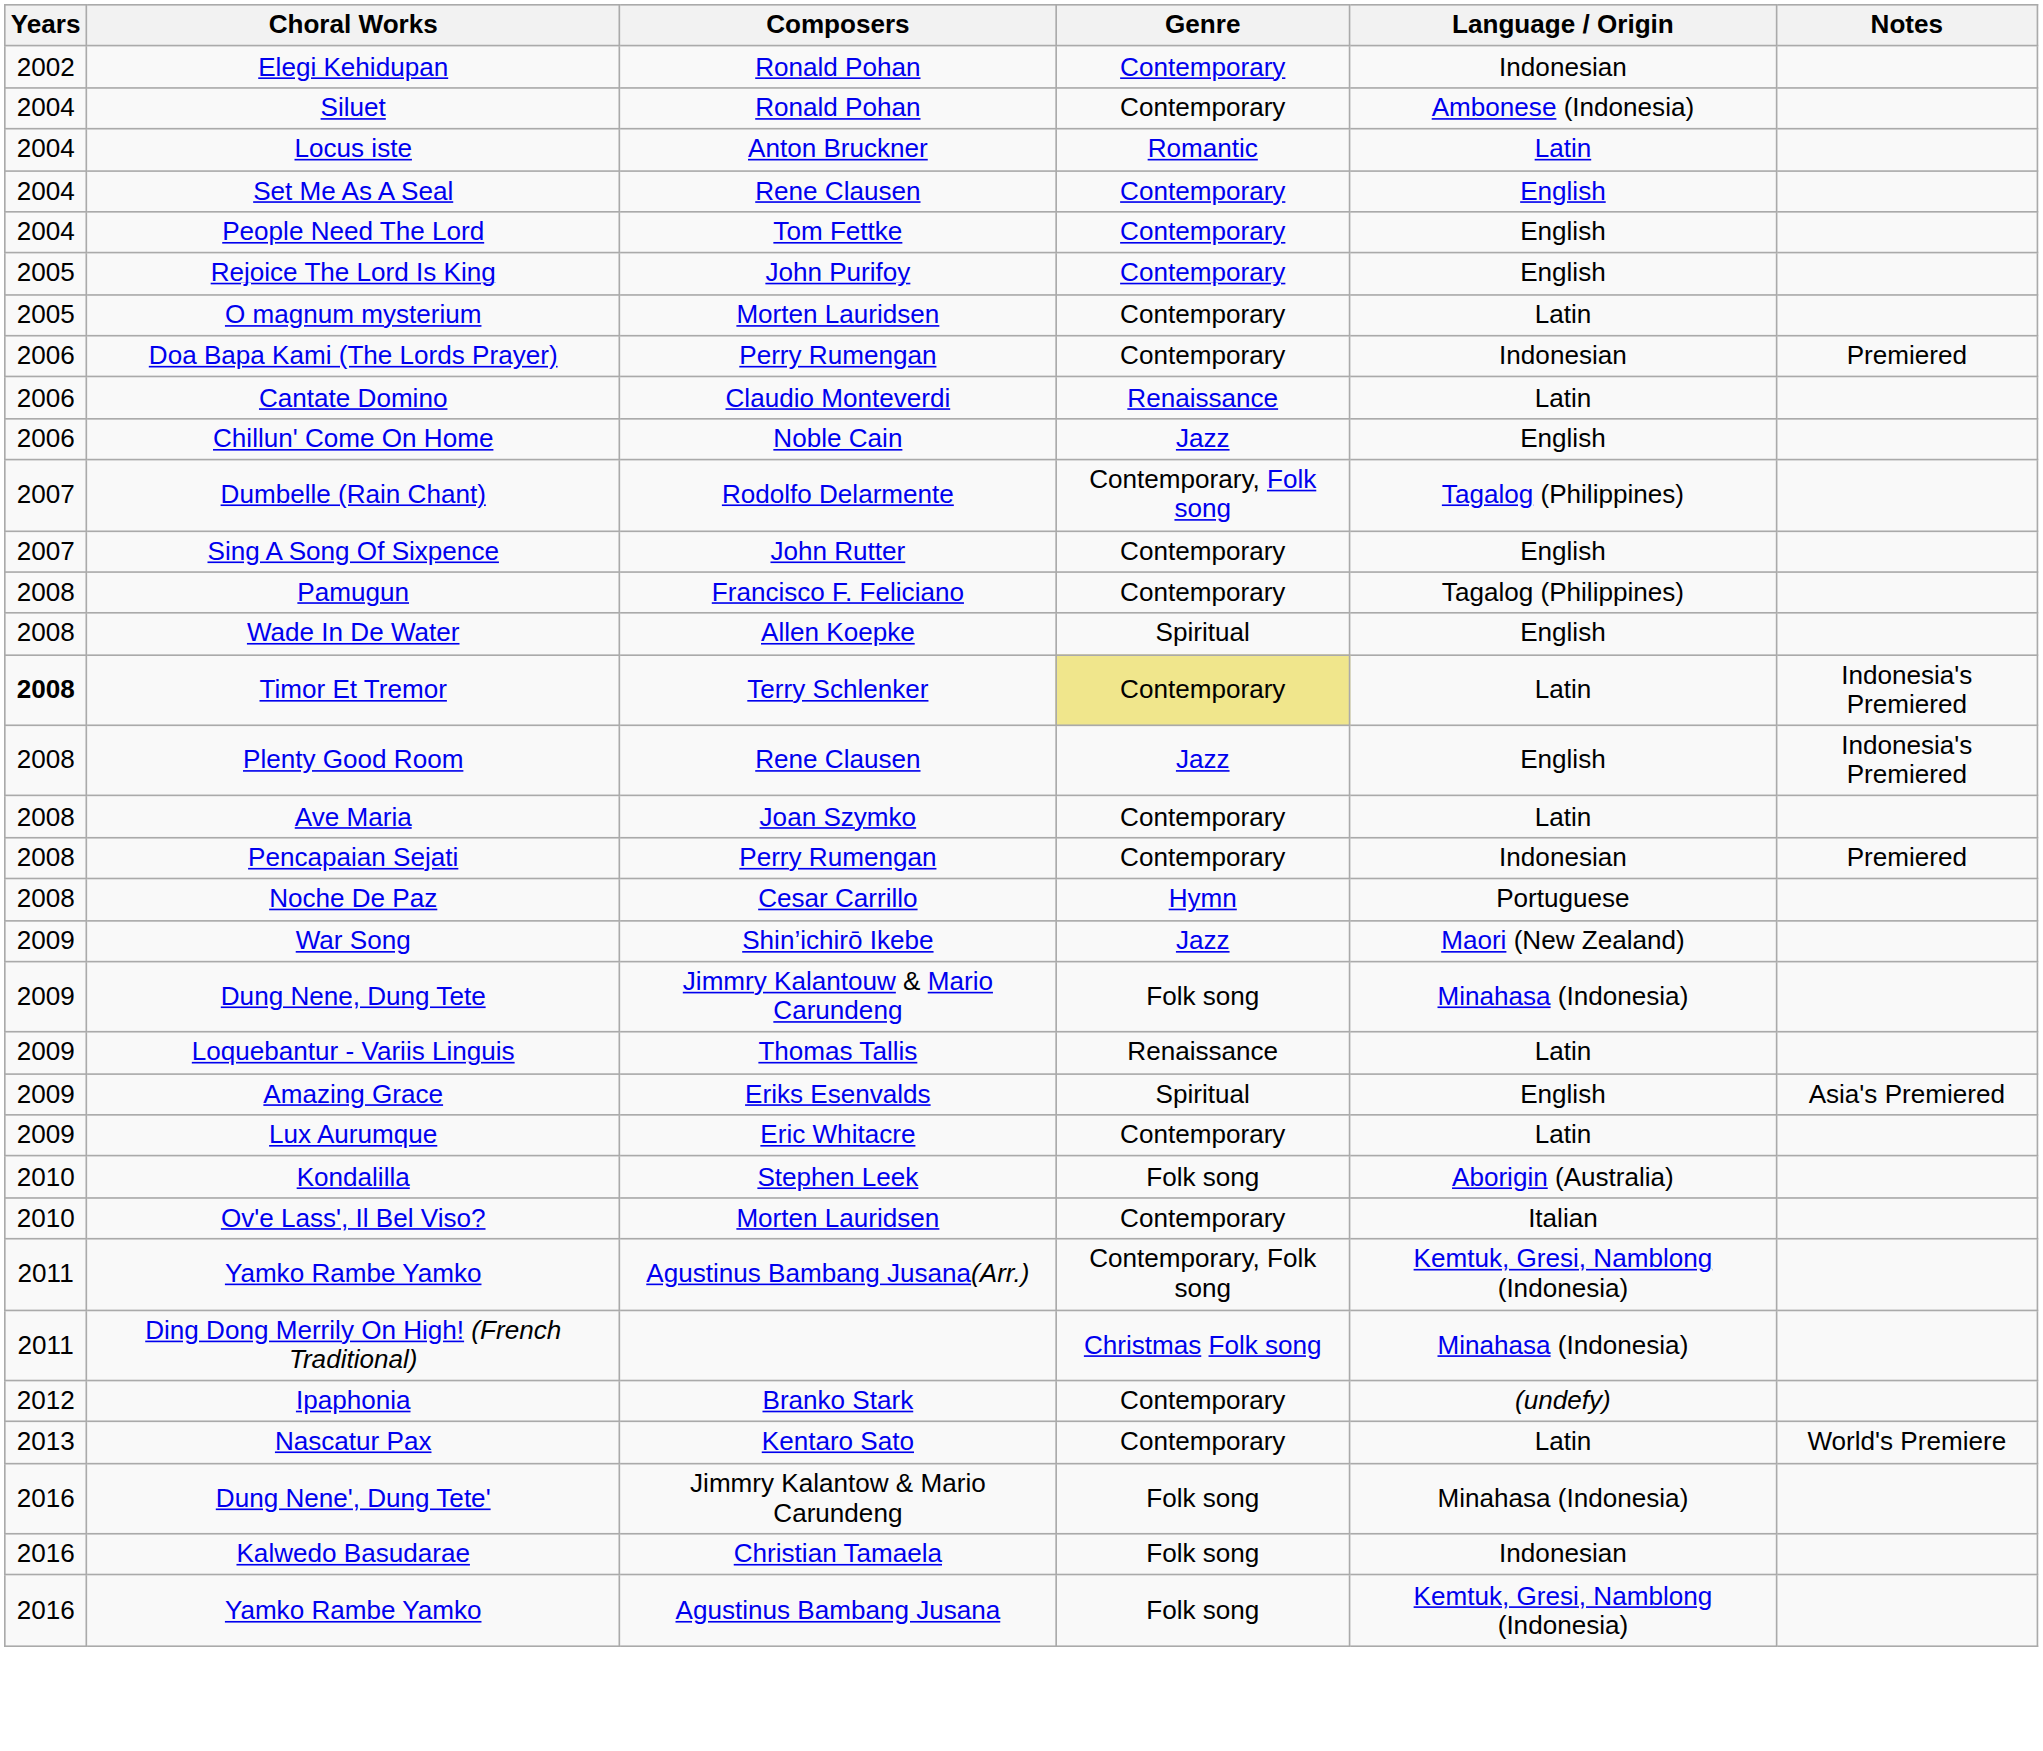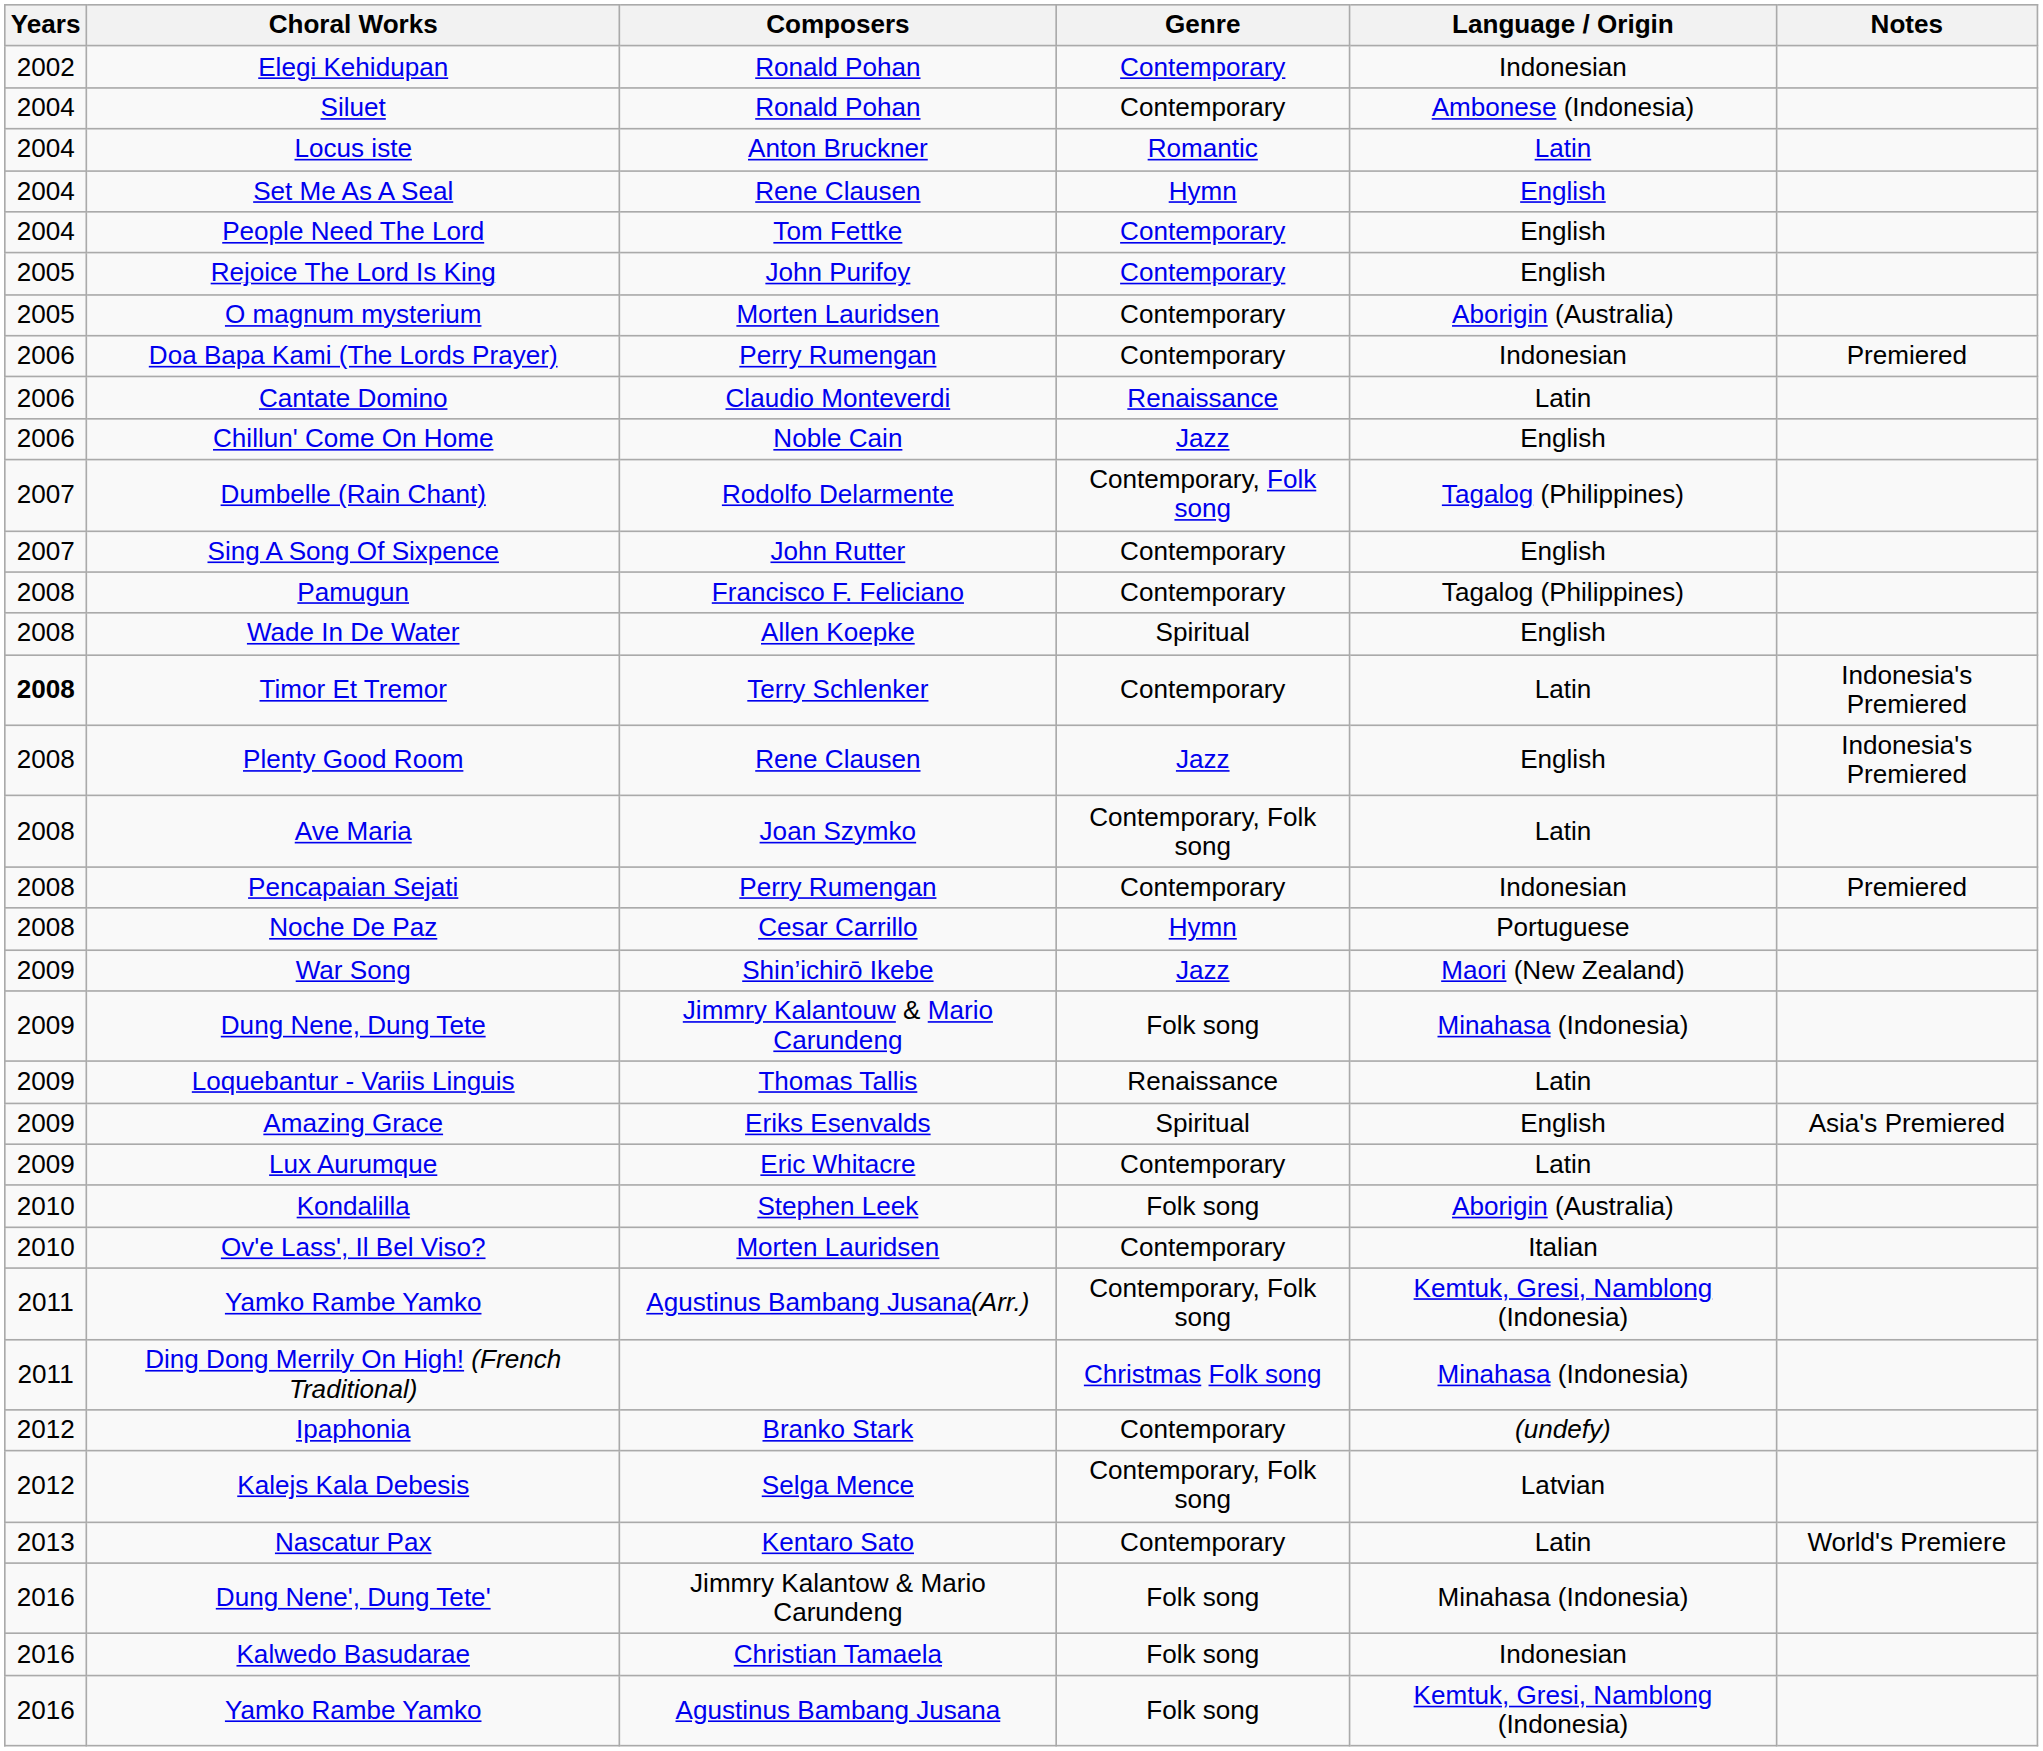 <table class="wikitable" style="text-align:center;">
 <tr>
 <th>Years</th>
 <th>Choral Works</th>
 <th>Composers</th>
 <th>Genre</th>
 <th>Language / Origin</th>
 <th>Notes</th>
 </tr>
 <tr>
 <td>2002</td>
 <td><a href='#'>Elegi Kehidupan</a></td>
 <td><a href='#'>Ronald Pohan</a></td>
 <td><a href='#'>Contemporary</a></td>
 <td>Indonesian</td>
 <td></td>
 </tr>
 <tr>
 <td>2004</td>
 <td><a href='#'>Siluet</a></td>
 <td><a href='#'>Ronald Pohan</a></td>
 <td>Contemporary</td>
 <td><a href='#'>Ambonese</a> (Indonesia)</td>
 <td></td>
 </tr>
 <tr>
 <td>2004</td>
 <td><a href='#'>Locus iste</a></td>
 <td><a href='#'>Anton Bruckner</a></td>
 <td><a href='#'>Romantic</a></td>
 <td><a href='#'>Latin</a></td>
 <td></td>
 </tr>
 <tr>
 <td>2004</td>
 <td><a href='#'>Set Me As A Seal</a></td>
 <td><a href='#'>Rene Clausen</a></td>
-<td><a href='#'>Contemporary</a></td>
+<td><a href='#'>Hymn</a></td>
 <td><a href='#'>English</a></td>
 <td></td>
 </tr>
 <tr>
 <td>2004</td>
 <td><a href='#'>People Need The Lord</a></td>
 <td><a href='#'>Tom Fettke</a></td>
 <td><a href='#'>Contemporary</a></td>
 <td>English</td>
 <td></td>
 </tr>
 <tr>
 <td>2005</td>
 <td><a href='#'>Rejoice The Lord Is King</a></td>
 <td><a href='#'>John Purifoy</a></td>
 <td><a href='#'>Contemporary</a></td>
 <td>English</td>
 <td></td>
 </tr>
 <tr>
 <td>2005</td>
 <td><a href='#'>O magnum mysterium</a></td>
 <td><a href='#'>Morten Lauridsen</a></td>
 <td>Contemporary</td>
-<td>Latin</td>
+<td><a href='#'>Aborigin</a> (Australia)</td>
 <td></td>
 </tr>
 <tr>
 <td>2006</td>
 <td><a href='#'>Doa Bapa Kami (The Lords Prayer)</a></td>
 <td><a href='#'>Perry Rumengan</a></td>
 <td>Contemporary</td>
 <td>Indonesian</td>
 <td>Premiered</td>
 </tr>
 <tr>
 <td>2006</td>
 <td><a href='#'>Cantate Domino</a></td>
 <td><a href='#'>Claudio Monteverdi</a></td>
 <td><a href='#'>Renaissance</a></td>
 <td>Latin</td>
 <td></td>
 </tr>
 <tr>
 <td>2006</td>
 <td><a href='#'>Chillun' Come On Home</a></td>
 <td><a href='#'>Noble Cain</a></td>
 <td><a href='#'>Jazz</a></td>
 <td>English</td>
 <td></td>
 </tr>
 <tr>
 <td>2007</td>
 <td><a href='#'>Dumbelle (Rain Chant)</a></td>
 <td><a href='#'>Rodolfo Delarmente</a></td>
 <td>Contemporary, <a href='#'>Folk song</a></td>
 <td><a href='#'>Tagalog</a> (Philippines)</td>
 <td></td>
 </tr>
 <tr>
 <td>2007</td>
 <td><a href='#'>Sing A Song Of Sixpence</a></td>
 <td><a href='#'>John Rutter</a></td>
 <td>Contemporary</td>
 <td>English</td>
 <td></td>
 </tr>
 <tr>
 <td>2008</td>
 <td><a href='#'>Pamugun</a></td>
 <td><a href='#'>Francisco F. Feliciano</a></td>
 <td>Contemporary</td>
 <td>Tagalog (Philippines)</td>
 <td></td>
 </tr>
 <tr>
 <td>2008</td>
 <td><a href='#'>Wade In De Water</a></td>
 <td><a href='#'>Allen Koepke</a></td>
 <td>Spiritual</td>
 <td>English</td>
 <td></td>
 </tr>
 <tr>
 <td><strong>2008</strong></td>
 <td><a href='#'>Timor Et Tremor</a></td>
 <td><a href='#'>Terry Schlenker</a></td>
-<td style="background: khaki;">Contemporary</td>
+<td>Contemporary</td>
 <td>Latin</td>
 <td>Indonesia's Premiered</td>
 </tr>
 <tr>
 <td>2008</td>
 <td><a href='#'>Plenty Good Room</a></td>
 <td><a href='#'>Rene Clausen</a></td>
 <td><a href='#'>Jazz</a></td>
 <td>English</td>
 <td>Indonesia's Premiered</td>
 </tr>
 <tr>
 <td>2008</td>
 <td><a href='#'>Ave Maria</a></td>
 <td><a href='#'>Joan Szymko</a></td>
-<td>Contemporary</td>
+<td>Contemporary, Folk song</td>
 <td>Latin</td>
 <td></td>
 </tr>
 <tr>
 <td>2008</td>
 <td><a href='#'>Pencapaian Sejati</a></td>
 <td><a href='#'>Perry Rumengan</a></td>
 <td>Contemporary</td>
 <td>Indonesian</td>
 <td>Premiered</td>
 </tr>
 <tr>
 <td>2008</td>
 <td><a href='#'>Noche De Paz</a></td>
 <td><a href='#'>Cesar Carrillo</a></td>
 <td><a href='#'>Hymn</a></td>
 <td>Portuguese</td>
 <td></td>
 </tr>
 <tr>
 <td>2009</td>
 <td><a href='#'>War Song</a></td>
 <td><a href='#'>Shin’ichirō Ikebe</a></td>
 <td><a href='#'>Jazz</a></td>
 <td><a href='#'>Maori</a> (New Zealand)</td>
 <td></td>
 </tr>
 <tr>
 <td>2009</td>
 <td><a href='#'>Dung Nene, Dung Tete</a></td>
 <td><a href='#'>Jimmry Kalantouw</a> & <a href='#'>Mario Carundeng</a></td>
 <td>Folk song</td>
 <td><a href='#'>Minahasa</a> (Indonesia)</td>
 <td></td>
 </tr>
 <tr>
 <td>2009</td>
 <td><a href='#'>Loquebantur - Variis Linguis</a></td>
 <td><a href='#'>Thomas Tallis</a></td>
 <td>Renaissance</td>
 <td>Latin</td>
 <td></td>
 </tr>
 <tr>
 <td>2009</td>
 <td><a href='#'>Amazing Grace</a></td>
 <td><a href='#'>Eriks Esenvalds</a></td>
 <td>Spiritual</td>
 <td>English</td>
 <td>Asia's Premiered</td>
 </tr>
 <tr>
 <td>2009</td>
 <td><a href='#'>Lux Aurumque</a></td>
 <td><a href='#'>Eric Whitacre</a></td>
 <td>Contemporary</td>
 <td>Latin</td>
 <td></td>
 </tr>
 <tr>
 <td>2010</td>
 <td><a href='#'>Kondalilla</a></td>
 <td><a href='#'>Stephen Leek</a></td>
 <td>Folk song</td>
 <td><a href='#'>Aborigin</a> (Australia)</td>
 <td></td>
 </tr>
 <tr>
 <td>2010</td>
 <td><a href='#'>Ov'e Lass', Il Bel Viso?</a></td>
 <td><a href='#'>Morten Lauridsen</a></td>
 <td>Contemporary</td>
 <td>Italian</td>
 <td></td>
 </tr>
 <tr>
 <td>2011</td>
 <td><a href='#'>Yamko Rambe Yamko</a></td>
 <td><a href='#'>Agustinus Bambang Jusana</a><em>(Arr.)</em></td>
 <td>Contemporary, Folk song</td>
 <td><a href='#'>Kemtuk, Gresi, Namblong</a> (Indonesia)</td>
 <td></td>
 </tr>
 <tr>
 <td>2011</td>
 <td><a href='#'>Ding Dong Merrily On High!</a> <em>(French Traditional)</em></td>
 <td></td>
 <td><a href='#'>Christmas</a> <a href='#'>Folk song</a></td>
 <td><a href='#'>Minahasa</a> (Indonesia)</td>
 <td></td>
 </tr>
 <tr>
 <td>2012</td>
 <td><a href='#'>Ipaphonia</a></td>
 <td><a href='#'>Branko Stark</a></td>
 <td>Contemporary</td>
 <td><em>(undefy)</em></td>
 <td></td>
 </tr>
 <tr>
+<td>2012</td>
+<td><a href='#'>Kalejs Kala Debesis</a></td>
+<td><a href='#'>Selga Mence</a></td>
+<td>Contemporary, Folk song</td>
+<td>Latvian</td>
+<td></td>
+</tr>
+<tr>
 <td>2013</td>
 <td><a href='#'>Nascatur Pax</a></td>
 <td><a href='#'>Kentaro Sato</a></td>
 <td>Contemporary</td>
 <td>Latin</td>
 <td>World's Premiere</td>
 </tr>
 <tr>
 <td>2016</td>
 <td><a href='#'>Dung Nene', Dung Tete'</a></td>
 <td>Jimmry Kalantow & Mario Carundeng</td>
 <td>Folk song</td>
 <td>Minahasa (Indonesia)</td>
 <td></td>
 </tr>
 <tr>
 <td>2016</td>
 <td><a href='#'>Kalwedo Basudarae</a></td>
 <td><a href='#'>Christian Tamaela</a></td>
 <td>Folk song</td>
 <td>Indonesian</td>
 <td></td>
 </tr>
 <tr>
 <td>2016</td>
 <td><a href='#'>Yamko Rambe Yamko</a></td>
 <td><a href='#'>Agustinus Bambang Jusana</a></td>
 <td>Folk song</td>
 <td><a href='#'>Kemtuk, Gresi, Namblong</a> (Indonesia)</td>
 <td></td>
 </tr>
 </table>
